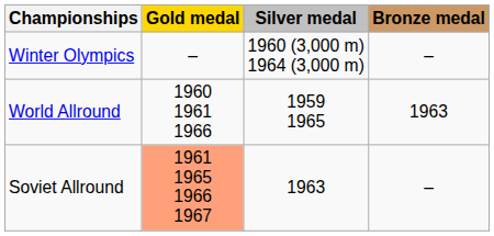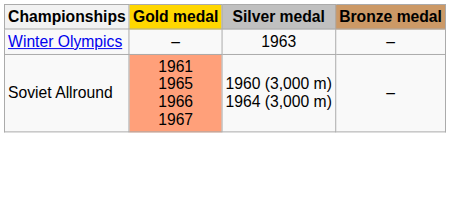 <table class="wikitable">
 <tr>
 <th>Championships</th>
 <td align=center bgcolor=gold><strong>Gold medal</strong></td>
 <td align=center bgcolor=silver><strong>Silver medal</strong></td>
 <td align=center bgcolor=cc9966><strong>Bronze medal</strong></td>
 </tr>
 <tr align="center">
 <td align="left"><a href='#'>Winter Olympics</a></td>
 <td>–</td>
-<td>1960 (3,000 m) <br> 1964 (3,000 m)</td>
+<td>1963</td>
 <td>–</td>
-</tr>
-<tr align="center">
-<td align="left"><a href='#'>World Allround</a></td>
-<td>1960 <br> 1961 <br> 1966</td>
-<td>1959 <br> 1965</td>
-<td>1963</td>
 </tr>
 <tr align="center">
 <td align="left">Soviet Allround</td>
 <td style="background: lightsalmon;">1961 <br> 1965 <br> 1966 <br> 1967</td>
-<td>1963</td>
+<td>1960 (3,000 m) <br> 1964 (3,000 m)</td>
 <td>–</td>
 </tr>
 </table>
